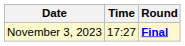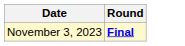 <table class="wikitable">
 <tr>
 <th>Date</th>
-<th>Time</th>
 <th>Round</th>
 </tr>
 <tr style=background:lemonchiffon>
 <td>November 3, 2023</td>
-<td>17:27</td>
 <td><strong><a href='#'>Final</a></strong></td>
 </tr>
 </table>
